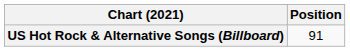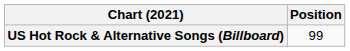 <table class="wikitable plainrowheaders" style="text-align:center">
 <tr>
 <th scope="col">Chart (2021)</th>
 <th scope="col">Position</th>
 </tr>
 <tr>
 <th scope="row">US Hot Rock & Alternative Songs (<em>Billboard</em>)</th>
-<td>91</td>
+<td>99</td>
 </tr>
 </table>
